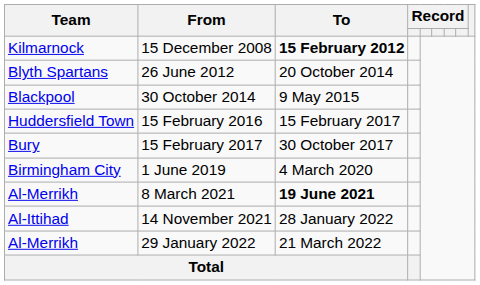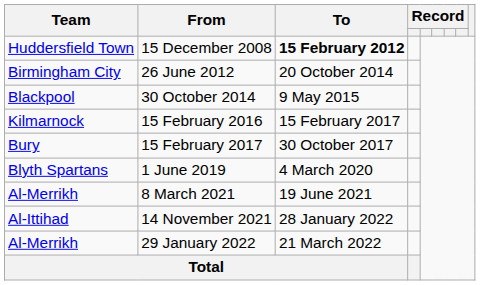 <table class=wikitable style="text-align: center">
 <tr>
 <th rowspan=2>Team</th>
 <th rowspan=2>From</th>
 <th rowspan=2>To</th>
 <th colspan=5>Record</th>
 <th rowspan=2></th>
 </tr>
 <tr>
 <th></th>
 <th></th>
 <th></th>
 <th></th>
 <th></th>
 </tr>
 <tr>
-<td align=left><a href='#'>Kilmarnock</a></td>
+<td align=left><a href='#'>Huddersfield Town</a></td>
 <td align=left>15 December 2008</td>
 <td align=left><strong>15 February 2012<br></strong></td>
 <td></td>
 </tr>
 <tr>
-<td align=left><a href='#'>Blyth Spartans</a></td>
+<td align=left><a href='#'>Birmingham City</a></td>
 <td align=left>26 June 2012</td>
 <td align=left>20 October 2014<br></td>
 <td></td>
 </tr>
 <tr>
 <td align=left><a href='#'>Blackpool</a></td>
 <td align=left>30 October 2014</td>
 <td align=left>9 May 2015 <br></td>
 <td></td>
 </tr>
 <tr>
-<td align=left><a href='#'>Huddersfield Town</a></td>
+<td align=left><a href='#'>Kilmarnock</a></td>
 <td align=left>15 February 2016</td>
 <td align=left>15 February 2017<br></td>
 <td></td>
 </tr>
 <tr>
 <td align=left><a href='#'>Bury</a></td>
 <td align=left>15 February 2017</td>
 <td align=left>30 October 2017<br></td>
 <td></td>
 </tr>
 <tr>
-<td align=left><a href='#'>Birmingham City</a></td>
+<td align=left><a href='#'>Blyth Spartans</a></td>
 <td align=left>1 June 2019</td>
 <td align=left>4 March 2020<br></td>
 <td></td>
 </tr>
 <tr>
 <td align=left><a href='#'>Al-Merrikh</a></td>
 <td align=left>8 March 2021</td>
-<td align=left><strong>19 June 2021<br></strong></td>
+<td align=left>19 June 2021<br></td>
 <td></td>
 </tr>
 <tr>
 <td align=left><a href='#'>Al-Ittihad</a></td>
 <td align=left>14 November 2021</td>
 <td align=left>28 January 2022<br></td>
 <td></td>
 </tr>
 <tr>
 <td align=left><a href='#'>Al-Merrikh</a></td>
 <td align=left>29 January 2022</td>
 <td align=left>21 March 2022<br></td>
 <td></td>
 </tr>
 <tr>
 <th colspan=3>Total<br></th>
 <th></th>
 </tr>
 </table>
